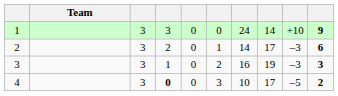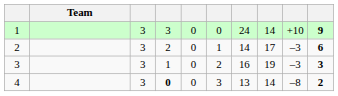 <table class="wikitable" style="text-align: center; font-size: 100%;">
 <tr>
 <th width="30"></th>
 <th width="140">Team</th>
 <th width="30"></th>
 <th width="30"></th>
 <th width="30"></th>
 <th width="30"></th>
 <th width="30"></th>
 <th width="30"></th>
 <th width="30"></th>
 <th width="30"></th>
 </tr>
 <tr style="background-color: #ccffcc;">
 <td>1</td>
 <td align=left><strong></strong></td>
 <td>3</td>
 <td>3</td>
 <td>0</td>
 <td>0</td>
 <td>24</td>
 <td>14</td>
 <td>+10</td>
 <td><strong>9</strong></td>
 </tr>
 <tr>
 <td>2</td>
 <td align=left></td>
 <td>3</td>
 <td>2</td>
 <td>0</td>
 <td>1</td>
 <td>14</td>
 <td>17</td>
 <td>–3</td>
 <td><strong>6</strong></td>
 </tr>
 <tr>
 <td>3</td>
 <td align=left></td>
 <td>3</td>
 <td>1</td>
 <td>0</td>
 <td>2</td>
 <td>16</td>
 <td>19</td>
 <td>–3</td>
 <td><strong>3</strong></td>
 </tr>
 <tr>
 <td>4</td>
 <td align=left></td>
 <td>3</td>
 <td><strong>0</strong></td>
 <td>0</td>
 <td>3</td>
-<td>10</td>
-<td>17</td>
-<td>–5</td>
+<td>13</td>
+<td>14</td>
+<td>–8</td>
 <td><strong>2</strong></td>
 </tr>
 </table>
